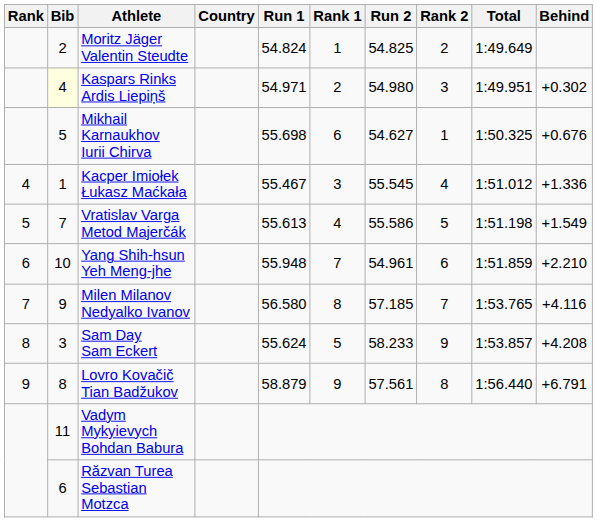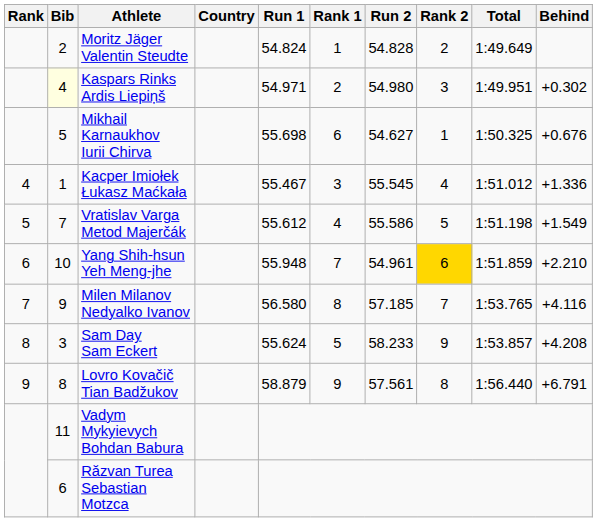 <table class="wikitable sortable" style="text-align:center">
 <tr>
 <th>Rank</th>
 <th>Bib</th>
 <th width=120>Athlete</th>
 <th>Country</th>
 <th>Run 1</th>
 <th>Rank 1</th>
 <th>Run 2</th>
 <th>Rank 2</th>
 <th>Total</th>
 <th>Behind</th>
 </tr>
 <tr>
 <td></td>
 <td>2</td>
 <td align=left><a href='#'>Moritz Jäger</a><br><a href='#'>Valentin Steudte</a></td>
 <td align=left></td>
 <td>54.824</td>
 <td>1</td>
-<td>54.825</td>
+<td>54.828</td>
 <td>2</td>
 <td>1:49.649</td>
 <td></td>
 </tr>
 <tr>
 <td></td>
 <td style="background: lightyellow;">4</td>
 <td align=left><a href='#'>Kaspars Rinks</a><br><a href='#'>Ardis Liepiņš</a></td>
 <td align=left></td>
 <td>54.971</td>
 <td>2</td>
 <td>54.980</td>
 <td>3</td>
 <td>1:49.951</td>
 <td>+0.302</td>
 </tr>
 <tr>
 <td></td>
 <td>5</td>
 <td align=left><a href='#'>Mikhail Karnaukhov</a><br><a href='#'>Iurii Chirva</a></td>
 <td align=left></td>
 <td>55.698</td>
 <td>6</td>
 <td>54.627</td>
 <td>1</td>
 <td>1:50.325</td>
 <td>+0.676</td>
 </tr>
 <tr>
 <td>4</td>
 <td>1</td>
 <td align=left><a href='#'>Kacper Imiołek</a><br><a href='#'>Łukasz Maćkała</a></td>
 <td align=left></td>
 <td>55.467</td>
 <td>3</td>
 <td>55.545</td>
 <td>4</td>
 <td>1:51.012</td>
 <td>+1.336</td>
 </tr>
 <tr>
 <td>5</td>
 <td>7</td>
 <td align=left><a href='#'>Vratislav Varga</a><br><a href='#'>Metod Majerčák</a></td>
 <td align=left></td>
-<td>55.613</td>
+<td>55.612</td>
 <td>4</td>
 <td>55.586</td>
 <td>5</td>
 <td>1:51.198</td>
 <td>+1.549</td>
 </tr>
 <tr>
 <td>6</td>
 <td>10</td>
 <td align=left><a href='#'>Yang Shih-hsun</a><br><a href='#'>Yeh Meng-jhe</a></td>
 <td align=left></td>
 <td>55.948</td>
 <td>7</td>
 <td>54.961</td>
-<td>6</td>
+<td style="background: gold;">6</td>
 <td>1:51.859</td>
 <td>+2.210</td>
 </tr>
 <tr>
 <td>7</td>
 <td>9</td>
 <td align=left><a href='#'>Milen Milanov</a><br><a href='#'>Nedyalko Ivanov</a></td>
 <td align=left></td>
 <td>56.580</td>
 <td>8</td>
 <td>57.185</td>
 <td>7</td>
 <td>1:53.765</td>
 <td>+4.116</td>
 </tr>
 <tr>
 <td>8</td>
 <td>3</td>
 <td align=left><a href='#'>Sam Day</a><br><a href='#'>Sam Eckert</a></td>
 <td align=left></td>
 <td>55.624</td>
 <td>5</td>
 <td>58.233</td>
 <td>9</td>
 <td>1:53.857</td>
 <td>+4.208</td>
 </tr>
 <tr>
 <td>9</td>
 <td>8</td>
 <td align=left><a href='#'>Lovro Kovačič</a><br><a href='#'>Tian Badžukov</a></td>
 <td align=left></td>
 <td>58.879</td>
 <td>9</td>
 <td>57.561</td>
 <td>8</td>
 <td>1:56.440</td>
 <td>+6.791</td>
 </tr>
 <tr>
 <td rowspan=2></td>
 <td>11</td>
 <td align=left><a href='#'>Vadym Mykyievych</a><br><a href='#'>Bohdan Babura</a></td>
 <td align=left></td>
 <td colspan=6></td>
 </tr>
 <tr>
 <td>6</td>
 <td align=left><a href='#'>Răzvan Turea</a><br><a href='#'>Sebastian Motzca</a></td>
 <td align=left></td>
 <td colspan=6></td>
 </tr>
 </table>
